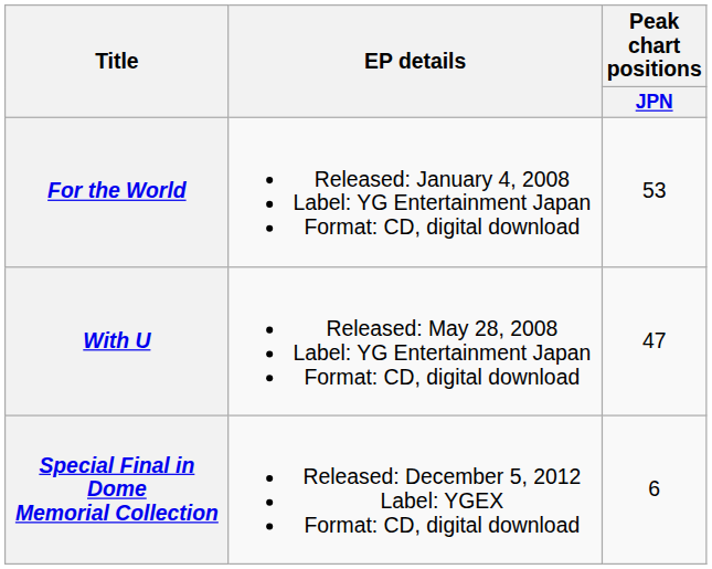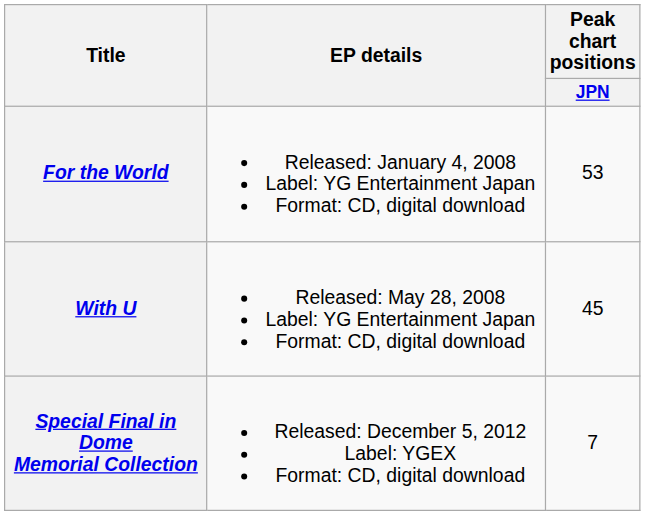 <table class="wikitable plainrowheaders" style="text-align:center;">
 <tr>
 <th scope="col" rowspan="2" style="width:10em;">Title</th>
 <th scope="col" rowspan="2" style="width:17em;">EP details</th>
 <th scope="col" colspan="1">Peak chart positions</th>
 </tr>
 <tr>
 <th scope="col" style="width:2.8em;font-size:90%;"><a href='#'>JPN</a><br></th>
 </tr>
 <tr>
 <th scope="row"><em><a href='#'>For the World</a></em></th>
 <td><br><ul><li>Released: January 4, 2008</li><li>Label: YG Entertainment Japan</li><li>Format: CD, digital download</li></ul></td>
 <td>53</td>
 </tr>
 <tr>
 <th scope="row"><em><a href='#'>With U</a></em></th>
 <td><br><ul><li>Released: May 28, 2008</li><li>Label: YG Entertainment Japan</li><li>Format: CD, digital download</li></ul></td>
-<td>47</td>
+<td>45</td>
 </tr>
 <tr>
 <th scope="row"><em><a href='#'>Special Final in Dome <br> Memorial Collection</a></em></th>
 <td><br><ul><li>Released: December 5, 2012</li><li>Label: YGEX</li><li>Format: CD, digital download</li></ul></td>
-<td>6</td>
+<td>7</td>
 </tr>
 </table>
